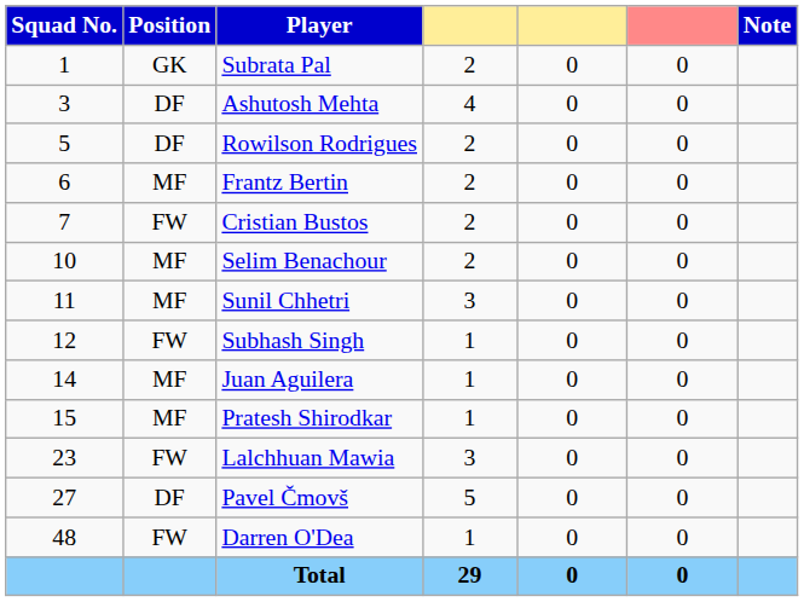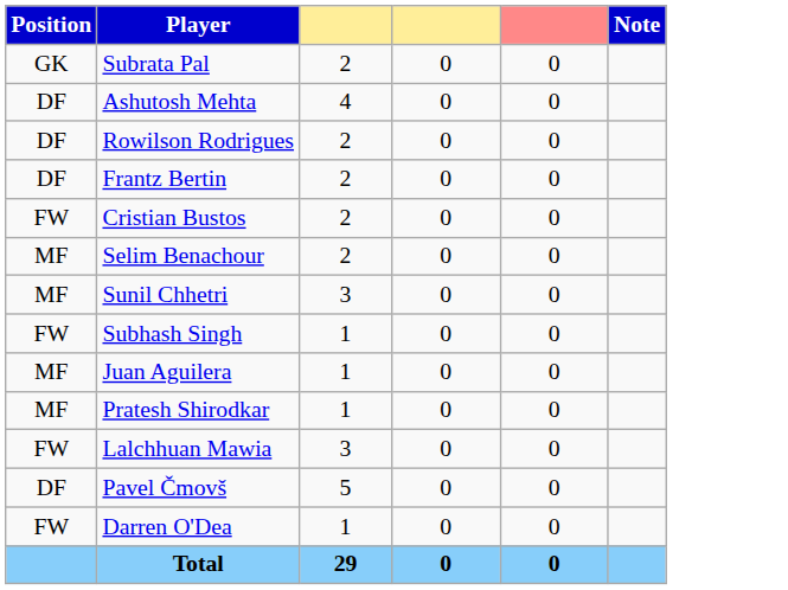 <table class="wikitable" style="font-size: 90%; text-align: center">
 <tr>
-<th style="background:#0000CD; color:white;">Squad No.</th>
 <th style="background:#0000CD; color:white;">Position</th>
 <th style="background:#0000CD; color:white;">Player</th>
 <th width=50 style="background: #FFEE99"></th>
 <th width=60 style="background: #FFEE99"></th>
 <th width=60 style="background: #FF8888"></th>
 <th style="background:#0000CD; color:white;">Note</th>
 </tr>
 <tr>
-<td>1</td>
 <td>GK</td>
 <td align=left> <a href='#'>Subrata Pal</a></td>
 <td>2</td>
 <td>0</td>
 <td>0</td>
 <td></td>
 </tr>
 <tr>
-<td>3</td>
 <td>DF</td>
 <td align=left> <a href='#'>Ashutosh Mehta</a></td>
 <td>4</td>
 <td>0</td>
 <td>0</td>
 <td></td>
 </tr>
 <tr>
-<td>5</td>
 <td>DF</td>
 <td align=left> <a href='#'>Rowilson Rodrigues</a></td>
 <td>2</td>
 <td>0</td>
 <td>0</td>
 <td></td>
 </tr>
 <tr>
-<td>6</td>
-<td>MF</td>
+<td>DF</td>
 <td align=left> <a href='#'>Frantz Bertin</a></td>
 <td>2</td>
 <td>0</td>
 <td>0</td>
 <td></td>
 </tr>
 <tr>
-<td>7</td>
 <td>FW</td>
 <td align=left> <a href='#'>Cristian Bustos</a></td>
 <td>2</td>
 <td>0</td>
 <td>0</td>
 <td></td>
 </tr>
 <tr>
-<td>10</td>
 <td>MF</td>
 <td align=left> <a href='#'>Selim Benachour</a></td>
 <td>2</td>
 <td>0</td>
 <td>0</td>
 <td></td>
 </tr>
 <tr>
-<td>11</td>
 <td>MF</td>
 <td align=left> <a href='#'>Sunil Chhetri</a></td>
 <td>3</td>
 <td>0</td>
 <td>0</td>
 <td></td>
 </tr>
 <tr>
-<td>12</td>
 <td>FW</td>
 <td align=left> <a href='#'>Subhash Singh</a></td>
 <td>1</td>
 <td>0</td>
 <td>0</td>
 <td></td>
 </tr>
 <tr>
-<td>14</td>
 <td>MF</td>
 <td align=left> <a href='#'>Juan Aguilera</a></td>
 <td>1</td>
 <td>0</td>
 <td>0</td>
 <td></td>
 </tr>
 <tr>
-<td>15</td>
 <td>MF</td>
 <td align=left> <a href='#'>Pratesh Shirodkar</a></td>
 <td>1</td>
 <td>0</td>
 <td>0</td>
 <td></td>
 </tr>
 <tr>
-<td>23</td>
 <td>FW</td>
 <td align=left> <a href='#'>Lalchhuan Mawia</a></td>
 <td>3</td>
 <td>0</td>
 <td>0</td>
 <td></td>
 </tr>
 <tr>
-<td>27</td>
 <td>DF</td>
 <td align=left> <a href='#'>Pavel Čmovš</a></td>
 <td>5</td>
 <td>0</td>
 <td>0</td>
 <td></td>
 </tr>
 <tr>
-<td>48</td>
 <td>FW</td>
 <td align=left> <a href='#'>Darren O'Dea</a></td>
 <td>1</td>
 <td>0</td>
 <td>0</td>
 <td></td>
 </tr>
 <tr>
 <th style="background:#87CEFA; color:black; font-size:100%" align="center"></th>
-<th style="background:#87CEFA; color:black; font-size:100%" align="center"></th>
 <th style="background:#87CEFA; color:black; font-size:100%" align="center"><strong>Total</strong></th>
 <th style="background:#87CEFA; color:black; font-size:100%" align="center"><strong>29</strong></th>
 <th style="background:#87CEFA; color:black; font-size:100%" align="center"><strong>0</strong></th>
 <th style="background:#87CEFA; color:black; font-size:100%" align="center"><strong>0</strong></th>
 <th style="background:#87CEFA; color:black; font-size:100%" align="center"></th>
 </tr>
 </table>
